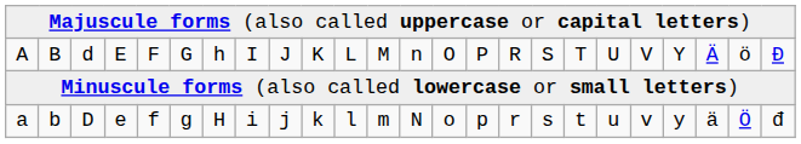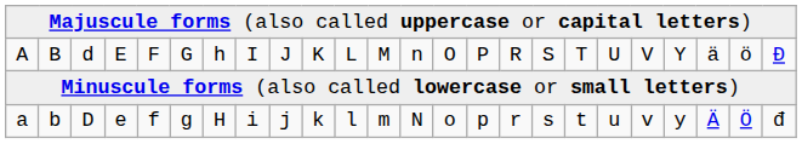 <table class=wikitable style=text-align:center>
 <tr>
 <td bgcolor="#EFEFEF" colspan="29"><strong><a href='#'>Majuscule forms</a></strong> (also called <strong>uppercase</strong> or <strong>capital letters</strong>)</td>
 </tr>
 <tr>
 <td width=15>A</td>
 <td width=15>B</td>
 <td>d</td>
 <td width=15>E</td>
 <td width=15>F</td>
 <td width=15>G</td>
 <td>h</td>
 <td width=15>I</td>
 <td width=15>J</td>
 <td width=15>K</td>
 <td width=15>L</td>
 <td width=15>M</td>
 <td>n</td>
 <td width=15>O</td>
 <td width=15>P</td>
 <td width=15>R</td>
 <td width=15>S</td>
 <td width=15>T</td>
 <td width=15>U</td>
 <td width=15>V</td>
 <td width=15>Y</td>
-<td width=15><a href='#'>Ä</a></td>
+<td>ä</td>
 <td>ö</td>
 <td width=15><a href='#'>Đ</a></td>
 </tr>
 <tr>
 <td bgcolor="#EFEFEF" colspan="29"><strong><a href='#'>Minuscule forms</a></strong> (also called <strong>lowercase</strong> or <strong>small letters</strong>)</td>
 </tr>
 <tr>
 <td>a</td>
 <td>b</td>
 <td width=15>D</td>
 <td>e</td>
 <td>f</td>
 <td>g</td>
 <td width=15>H</td>
 <td>i</td>
 <td>j</td>
 <td>k</td>
 <td>l</td>
 <td>m</td>
 <td width=15>N</td>
 <td>o</td>
 <td>p</td>
 <td>r</td>
 <td>s</td>
 <td>t</td>
 <td>u</td>
 <td>v</td>
 <td>y</td>
-<td>ä</td>
+<td width=15><a href='#'>Ä</a></td>
 <td width=15><a href='#'>Ö</a></td>
 <td>đ</td>
 </tr>
 </table>
